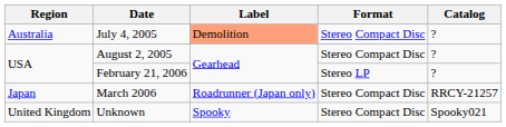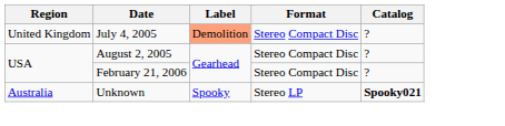 <table class="wikitable">
 <tr>
 <th>Region</th>
 <th>Date</th>
 <th>Label</th>
 <th>Format</th>
 <th>Catalog</th>
 </tr>
 <tr>
-<td><a href='#'>Australia</a></td>
+<td>United Kingdom</td>
 <td>July 4, 2005</td>
 <td style="background: lightsalmon;">Demolition</td>
 <td><a href='#'>Stereo</a> <a href='#'>Compact Disc</a></td>
 <td>?</td>
 </tr>
 <tr>
 <td rowspan="2">USA</td>
 <td>August 2, 2005</td>
 <td rowspan="2"><a href='#'>Gearhead</a></td>
 <td>Stereo Compact Disc</td>
 <td>?</td>
 </tr>
 <tr>
 <td>February 21, 2006</td>
-<td>Stereo <a href='#'>LP</a></td>
+<td>Stereo Compact Disc</td>
 <td>?</td>
 </tr>
 <tr>
-<td><a href='#'>Japan</a></td>
-<td>March 2006</td>
-<td><a href='#'>Roadrunner (Japan only)</a></td>
-<td>Stereo Compact Disc</td>
-<td>RRCY-21257</td>
-</tr>
-<tr>
-<td>United Kingdom</td>
+<td><a href='#'>Australia</a></td>
 <td>Unknown</td>
 <td><a href='#'>Spooky</a></td>
-<td>Stereo Compact Disc</td>
-<td>Spooky021</td>
+<td>Stereo <a href='#'>LP</a></td>
+<td><strong>Spooky021</strong></td>
 </tr>
 </table>
